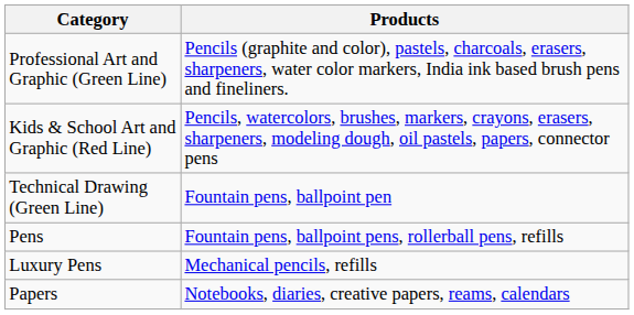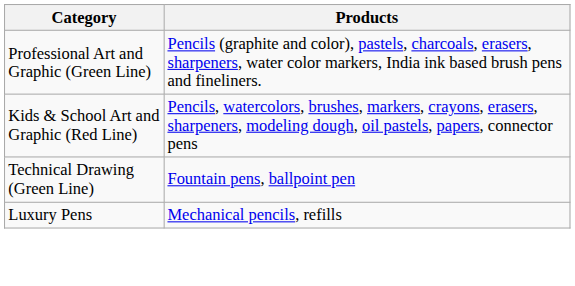 <table class="wikitable sortable" style="text-align:left" width="550">
 <tr>
 <th width=150px>Category</th>
 <th width=400px>Products</th>
 </tr>
 <tr>
 <td>Professional Art and Graphic (Green Line)</td>
 <td><a href='#'>Pencils</a> (graphite and color), <a href='#'>pastels</a>, <a href='#'>charcoals</a>, <a href='#'>erasers</a>, <a href='#'>sharpeners</a>, water color markers, India ink based brush pens and fineliners.</td>
 </tr>
 <tr>
 <td>Kids & School Art and Graphic (Red Line)</td>
 <td><a href='#'>Pencils</a>, <a href='#'>watercolors</a>, <a href='#'>brushes</a>, <a href='#'>markers</a>, <a href='#'>crayons</a>, <a href='#'>erasers</a>, <a href='#'>sharpeners</a>, <a href='#'>modeling dough</a>, <a href='#'>oil pastels</a>, <a href='#'>papers</a>, connector pens</td>
 </tr>
 <tr>
 <td>Technical Drawing (Green Line)</td>
 <td><a href='#'>Fountain pens</a>, <a href='#'>ballpoint pen</a></td>
 </tr>
 <tr>
-<td>Pens</td>
-<td><a href='#'>Fountain pens</a>, <a href='#'>ballpoint pens</a>, <a href='#'>rollerball pens</a>, refills</td>
-</tr>
-<tr>
 <td>Luxury Pens</td>
 <td><a href='#'>Mechanical pencils</a>, refills</td>
 </tr>
-<tr>
-<td>Papers</td>
-<td><a href='#'>Notebooks</a>, <a href='#'>diaries</a>, creative papers, <a href='#'>reams</a>, <a href='#'>calendars</a></td>
-</tr>
 </table>
